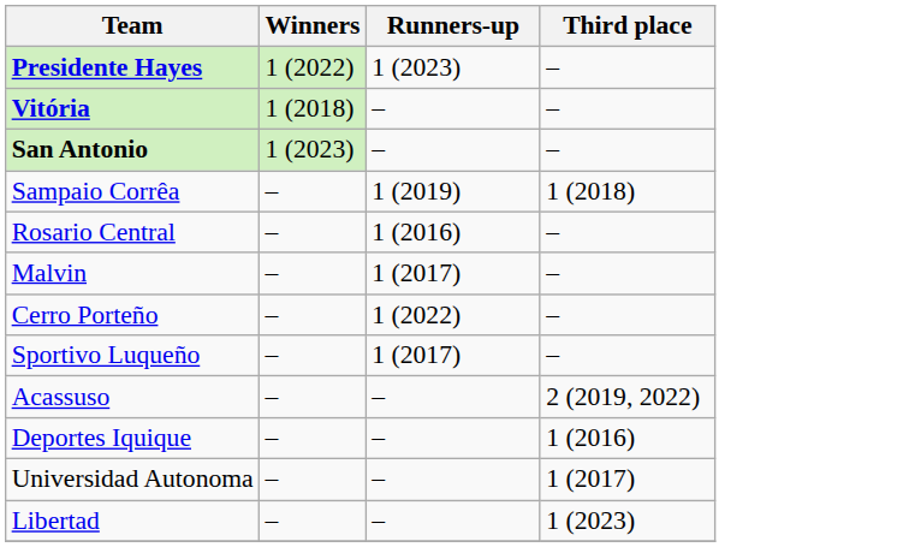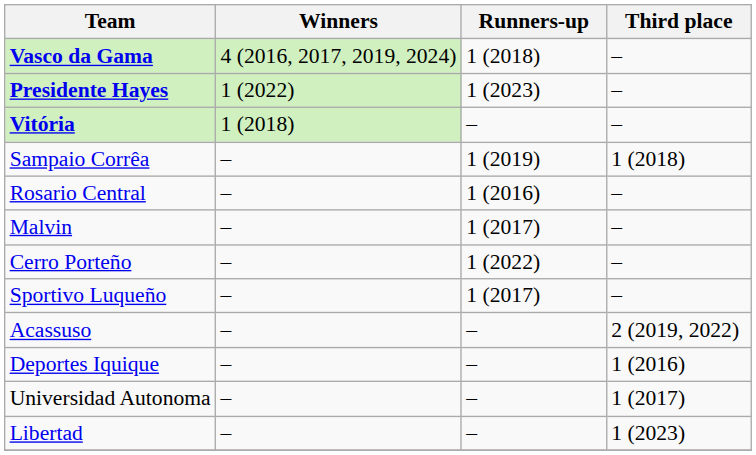 <table class="wikitable" style="margin-bottom: 10px;">
 <tr>
 <th>Team</th>
 <th>Winners</th>
 <th width=100>Runners-up</th>
 <th width=100>Third place</th>
+</tr>
+<tr>
+<td bgcolor="#D0F0C0"><strong> <a href='#'>Vasco da Gama</a></strong></td>
+<td bgcolor="#D0F0C0">4 (2016, 2017, 2019, 2024)</td>
+<td>1 (2018)</td>
+<td>–</td>
 </tr>
 <tr>
 <td bgcolor="#D0F0C0"><strong> <a href='#'>Presidente Hayes</a></strong></td>
 <td bgcolor="#D0F0C0">1 (2022)</td>
 <td>1 (2023)</td>
 <td>–</td>
 </tr>
 <tr>
 <td bgcolor="#D0F0C0"><strong> <a href='#'>Vitória</a></strong></td>
 <td bgcolor="#D0F0C0">1 (2018)</td>
-<td>–</td>
-<td>–</td>
-</tr>
-<tr>
-<td bgcolor="#D0F0C0"><strong> San Antonio</strong></td>
-<td bgcolor="#D0F0C0">1 (2023)</td>
 <td>–</td>
 <td>–</td>
 </tr>
 <tr>
 <td> <a href='#'>Sampaio Corrêa</a></td>
 <td>–</td>
 <td>1 (2019)</td>
 <td>1 (2018)</td>
 </tr>
 <tr>
 <td> <a href='#'>Rosario Central</a></td>
 <td>–</td>
 <td>1 (2016)</td>
 <td>–</td>
 </tr>
 <tr>
 <td> <a href='#'>Malvin</a></td>
 <td>–</td>
 <td>1 (2017)</td>
 <td>–</td>
 </tr>
 <tr>
 <td> <a href='#'>Cerro Porteño</a></td>
 <td>–</td>
 <td>1 (2022)</td>
 <td>–</td>
 </tr>
 <tr>
 <td> <a href='#'>Sportivo Luqueño</a></td>
 <td>–</td>
 <td>1 (2017)</td>
 <td>–</td>
 </tr>
 <tr>
 <td> <a href='#'>Acassuso</a></td>
 <td>–</td>
 <td>–</td>
 <td>2 (2019, 2022)</td>
 </tr>
 <tr>
 <td> <a href='#'>Deportes Iquique</a></td>
 <td>–</td>
 <td>–</td>
 <td>1 (2016)</td>
 </tr>
 <tr>
 <td> Universidad Autonoma</td>
 <td>–</td>
 <td>–</td>
 <td>1 (2017)</td>
 </tr>
 <tr>
 <td> <a href='#'>Libertad</a></td>
 <td>–</td>
 <td>–</td>
 <td>1 (2023)</td>
 </tr>
 <tr>
 </tr>
 </table>
